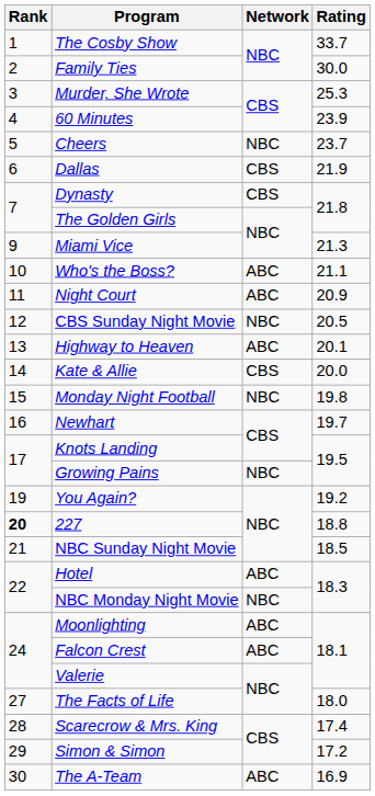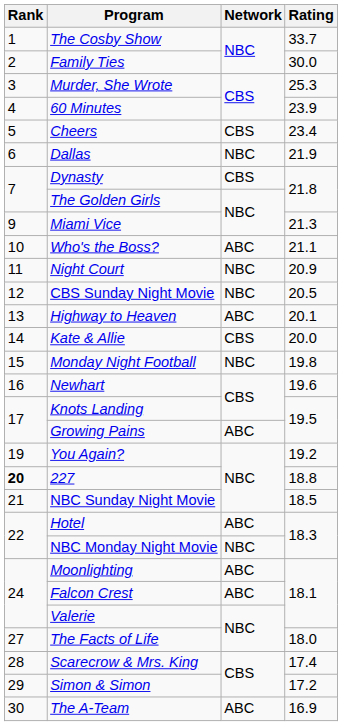 <table class="wikitable">
 <tr>
 <th>Rank</th>
 <th>Program</th>
 <th>Network</th>
 <th>Rating</th>
 </tr>
 <tr>
 <td>1</td>
 <td><em><a href='#'>The Cosby Show</a></em></td>
 <td rowspan="2"><a href='#'>NBC</a></td>
 <td>33.7</td>
 </tr>
 <tr>
 <td>2</td>
 <td><em><a href='#'>Family Ties</a></em></td>
 <td>30.0</td>
 </tr>
 <tr>
 <td>3</td>
 <td><em><a href='#'>Murder, She Wrote</a></em></td>
 <td rowspan="2"><a href='#'>CBS</a></td>
 <td>25.3</td>
 </tr>
 <tr>
 <td>4</td>
 <td><em><a href='#'>60 Minutes</a></em></td>
 <td>23.9</td>
 </tr>
 <tr>
 <td>5</td>
 <td><em><a href='#'>Cheers</a></em></td>
-<td>NBC</td>
-<td>23.7</td>
+<td>CBS</td>
+<td>23.4</td>
 </tr>
 <tr>
 <td>6</td>
 <td><em><a href='#'>Dallas</a></em></td>
-<td>CBS</td>
+<td>NBC</td>
 <td>21.9</td>
 </tr>
 <tr>
 <td rowspan="2">7</td>
 <td><em><a href='#'>Dynasty</a></em></td>
 <td>CBS</td>
 <td rowspan="2">21.8</td>
 </tr>
 <tr>
 <td><em><a href='#'>The Golden Girls</a></em></td>
 <td rowspan="2">NBC</td>
 </tr>
 <tr>
 <td>9</td>
 <td><em><a href='#'>Miami Vice</a></em></td>
 <td>21.3</td>
 </tr>
 <tr>
 <td>10</td>
 <td><em><a href='#'>Who's the Boss?</a></em></td>
 <td>ABC</td>
 <td>21.1</td>
 </tr>
 <tr>
 <td>11</td>
 <td><em><a href='#'>Night Court</a></em></td>
-<td>ABC</td>
+<td>NBC</td>
 <td>20.9</td>
 </tr>
 <tr>
 <td>12</td>
 <td><a href='#'>CBS Sunday Night Movie</a></td>
 <td>NBC</td>
 <td>20.5</td>
 </tr>
 <tr>
 <td>13</td>
 <td><em><a href='#'>Highway to Heaven</a></em></td>
 <td>ABC</td>
 <td>20.1</td>
 </tr>
 <tr>
 <td>14</td>
 <td><em><a href='#'>Kate & Allie</a></em></td>
 <td>CBS</td>
 <td>20.0</td>
 </tr>
 <tr>
 <td>15</td>
 <td><em><a href='#'>Monday Night Football</a></em></td>
 <td>NBC</td>
 <td>19.8</td>
 </tr>
 <tr>
 <td>16</td>
 <td><em><a href='#'>Newhart</a></em></td>
 <td rowspan="2">CBS</td>
-<td>19.7</td>
+<td>19.6</td>
 </tr>
 <tr>
 <td rowspan="2">17</td>
 <td><em><a href='#'>Knots Landing</a></em></td>
 <td rowspan="2">19.5</td>
 </tr>
 <tr>
 <td><em><a href='#'>Growing Pains</a></em></td>
-<td>NBC</td>
+<td>ABC</td>
 </tr>
 <tr>
 <td>19</td>
 <td><em><a href='#'>You Again?</a></em></td>
 <td rowspan="3">NBC</td>
 <td>19.2</td>
 </tr>
 <tr>
 <td><strong>20</strong></td>
 <td><em><a href='#'>227</a></em></td>
 <td>18.8</td>
 </tr>
 <tr>
 <td>21</td>
 <td><a href='#'>NBC Sunday Night Movie</a></td>
 <td>18.5</td>
 </tr>
 <tr>
 <td rowspan="2">22</td>
 <td><em><a href='#'>Hotel</a></em></td>
 <td>ABC</td>
 <td rowspan="2">18.3</td>
 </tr>
 <tr>
 <td><a href='#'>NBC Monday Night Movie</a></td>
 <td>NBC</td>
 </tr>
 <tr>
 <td rowspan="3">24</td>
 <td><em><a href='#'>Moonlighting</a></em></td>
 <td>ABC</td>
 <td rowspan="3">18.1</td>
 </tr>
 <tr>
 <td><em><a href='#'>Falcon Crest</a></em></td>
 <td>ABC</td>
 </tr>
 <tr>
 <td><em><a href='#'>Valerie</a></em></td>
 <td rowspan="2">NBC</td>
 </tr>
 <tr>
 <td>27</td>
 <td><em><a href='#'>The Facts of Life</a></em></td>
 <td>18.0</td>
 </tr>
 <tr>
 <td>28</td>
 <td><em><a href='#'>Scarecrow & Mrs. King</a></em></td>
 <td rowspan="2">CBS</td>
 <td>17.4</td>
 </tr>
 <tr>
 <td>29</td>
 <td><em><a href='#'>Simon & Simon</a></em></td>
 <td>17.2</td>
 </tr>
 <tr>
 <td>30</td>
 <td><em><a href='#'>The A-Team</a></em></td>
 <td>ABC</td>
 <td>16.9</td>
 </tr>
 </table>
